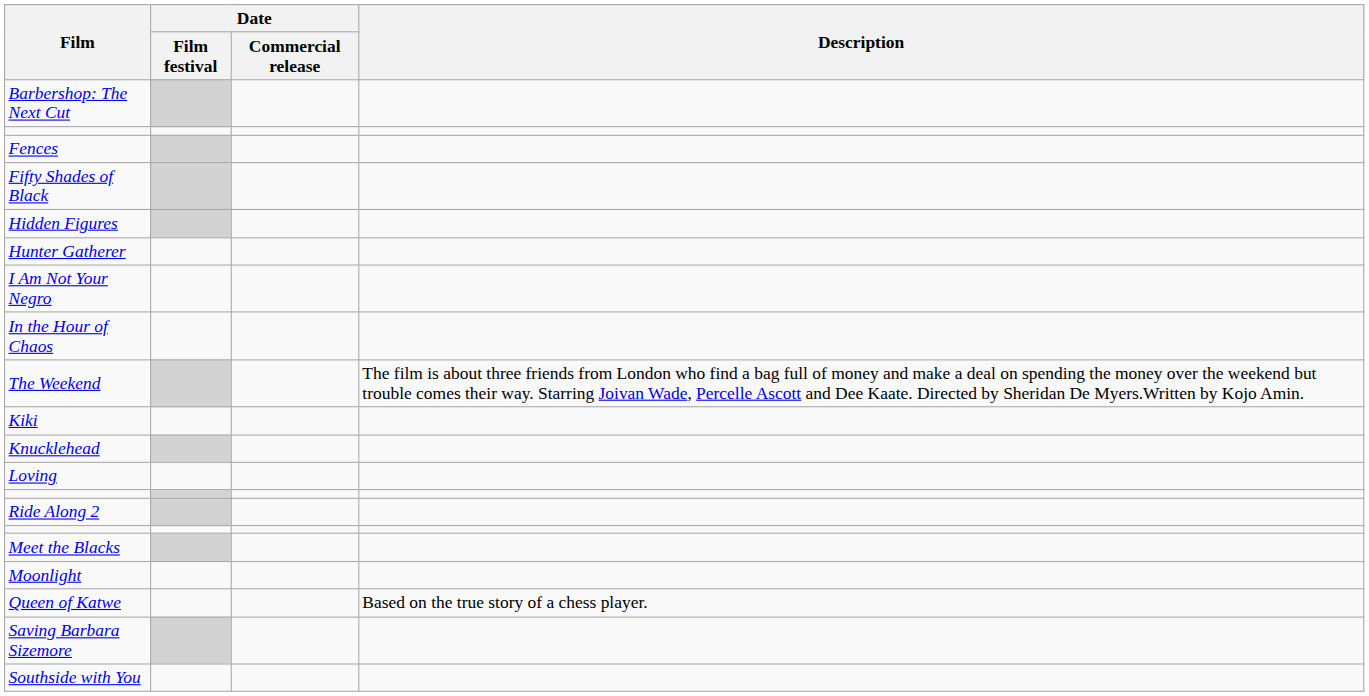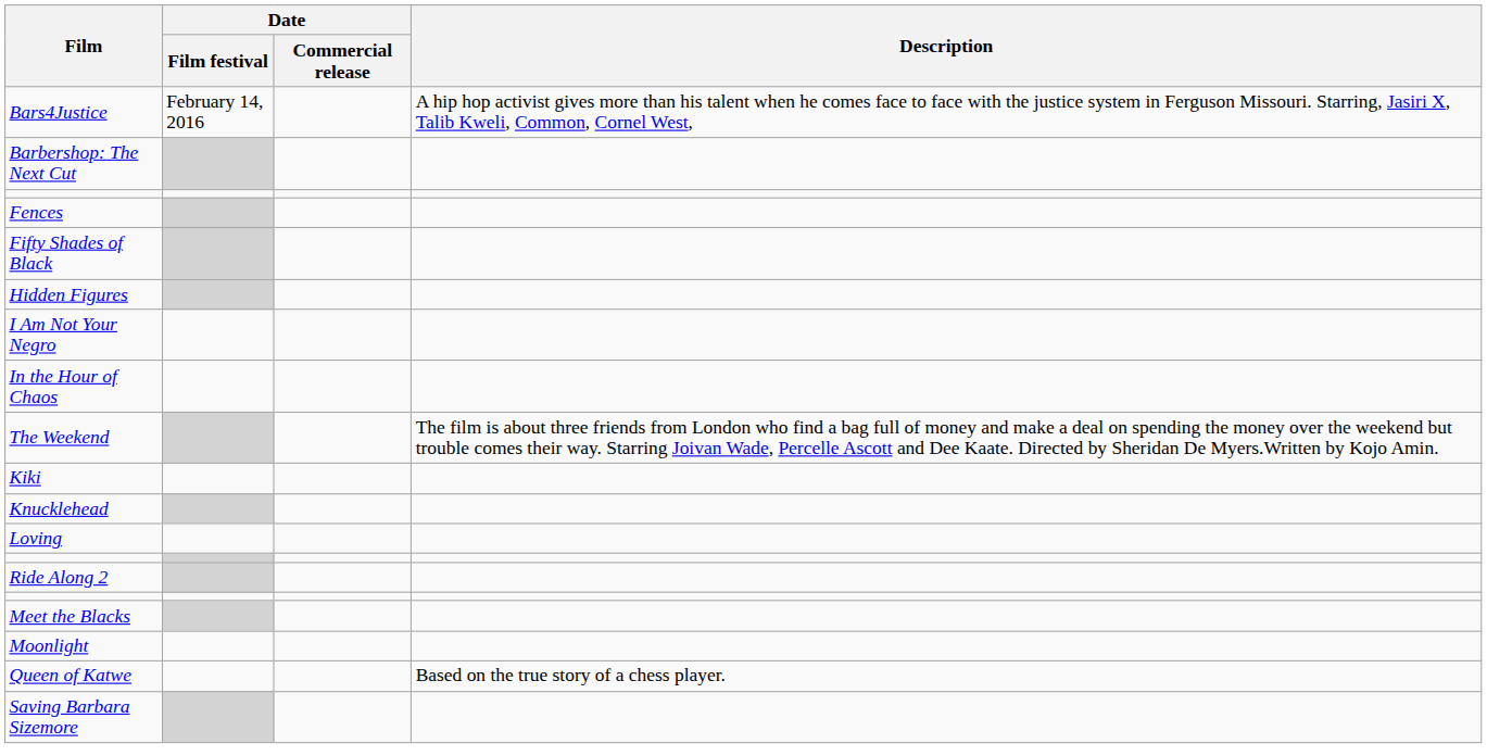 <table class="wikitable sortable">
 <tr style="background:#ccc; text-align:center;">
 <th scope="col" rowspan="2">Film</th>
 <th scope="col" colspan="2">Date</th>
 <th scope="col" rowspan="2" class="unsortable">Description</th>
 </tr>
 <tr>
 <th>Film festival</th>
 <th>Commercial release</th>
+</tr>
+<tr>
+<td><em><a href='#'>Bars4Justice</a></em></td>
+<td>February 14, 2016</td>
+<td></td>
+<td>A hip hop activist gives more than his talent when he comes face to face with the justice system in Ferguson Missouri. Starring, <a href='#'>Jasiri X</a>, <a href='#'>Talib Kweli</a>, <a href='#'>Common</a>, <a href='#'>Cornel West</a>,</td>
 </tr>
 <tr>
 <td><em><a href='#'>Barbershop: The Next Cut</a></em></td>
 <td style="background: lightgray"></td>
 <td></td>
 <td></td>
 </tr>
 <tr>
 <td><em></em></td>
 <td></td>
 <td></td>
 <td></td>
 </tr>
 <tr>
 <td><em><a href='#'>Fences</a></em></td>
 <td style="background: lightgray"></td>
 <td></td>
 <td></td>
 </tr>
 <tr>
 <td><em><a href='#'>Fifty Shades of Black</a></em></td>
 <td style="background: lightgray"></td>
 <td></td>
 <td></td>
 </tr>
 <tr>
 <td><em><a href='#'>Hidden Figures</a></em></td>
 <td style="background: lightgray"></td>
-<td></td>
-<td></td>
-</tr>
-<tr>
-<td><em><a href='#'>Hunter Gatherer</a></em></td>
-<td></td>
 <td></td>
 <td></td>
 </tr>
 <tr>
 <td><em><a href='#'>I Am Not Your Negro</a></em></td>
 <td></td>
 <td></td>
 <td></td>
 </tr>
 <tr>
 <td><em><a href='#'>In the Hour of Chaos</a></em></td>
 <td></td>
 <td></td>
 <td></td>
 </tr>
 <tr>
 <td><em><a href='#'>The Weekend</a></em></td>
 <td style="background: lightgray"></td>
 <td></td>
 <td> The film is about three friends from London who find a bag full of money and make a deal on spending the money over the weekend but trouble comes their way. Starring <a href='#'>Joivan Wade</a>, <a href='#'>Percelle Ascott</a> and Dee Kaate. Directed by Sheridan De Myers.Written by Kojo Amin.</td>
 </tr>
 <tr>
 <td><em><a href='#'>Kiki</a></em></td>
 <td></td>
 <td></td>
 <td></td>
 </tr>
 <tr>
 <td><em><a href='#'>Knucklehead</a></em></td>
 <td style="background: lightgray"></td>
 <td></td>
 <td></td>
 </tr>
 <tr>
 <td><em><a href='#'>Loving</a></em></td>
 <td></td>
 <td></td>
 <td></td>
 </tr>
 <tr>
 <td><em></em></td>
 <td style="background: lightgray"></td>
 <td></td>
 <td></td>
 </tr>
 <tr>
 <td><em><a href='#'>Ride Along 2</a></em></td>
 <td style="background: lightgray"></td>
 <td></td>
 <td></td>
 </tr>
 <tr>
 <td><em></em></td>
 <td></td>
 <td></td>
 <td></td>
 </tr>
 <tr>
 <td><em><a href='#'>Meet the Blacks</a></em></td>
 <td style="background: lightgray"></td>
 <td></td>
 <td></td>
 </tr>
 <tr>
 <td><em><a href='#'>Moonlight</a></em></td>
 <td></td>
 <td></td>
 <td></td>
 </tr>
 <tr>
 <td><em><a href='#'>Queen of Katwe</a></em></td>
 <td></td>
 <td></td>
 <td>Based on the true story of a chess player.</td>
 </tr>
 <tr>
 <td><em><a href='#'>Saving Barbara Sizemore</a></em></td>
 <td style="background: lightgray"></td>
 <td></td>
 <td></td>
 </tr>
-<tr>
-<td><em><a href='#'>Southside with You</a></em></td>
-<td></td>
-<td></td>
-<td></td>
-</tr>
 </table>
